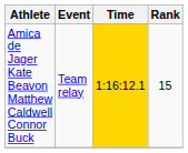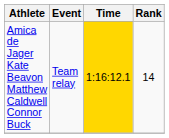 <table class="wikitable" style="text-align:center; font-size:90%; width:30%;">
 <tr>
 <th>Athlete</th>
 <th>Event</th>
 <th>Time</th>
 <th>Rank</th>
 </tr>
 <tr>
 <td align=left><a href='#'>Amica de Jager</a><br><a href='#'>Kate Beavon</a><br><a href='#'>Matthew Caldwell</a><br><a href='#'>Connor Buck</a></td>
 <td align=left><a href='#'>Team relay</a></td>
 <td style="background: gold;">1:16:12.1</td>
-<td>15</td>
+<td>14</td>
 </tr>
 <tr>
 </tr>
 </table>
